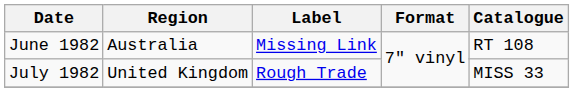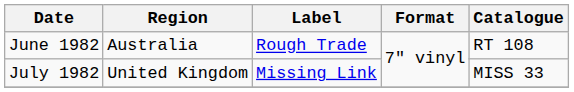 <table class="wikitable">
 <tr>
 <th>Date</th>
 <th>Region</th>
 <th>Label</th>
 <th>Format</th>
 <th>Catalogue</th>
 </tr>
 <tr>
 <td>June 1982</td>
 <td>Australia</td>
-<td><a href='#'>Missing Link</a></td>
+<td><a href='#'>Rough Trade</a></td>
 <td rowspan="2">7" vinyl</td>
 <td>RT 108</td>
 </tr>
 <tr>
 <td>July 1982</td>
 <td>United Kingdom</td>
-<td><a href='#'>Rough Trade</a></td>
+<td><a href='#'>Missing Link</a></td>
 <td>MISS 33</td>
 </tr>
 <tr>
 </tr>
 </table>
